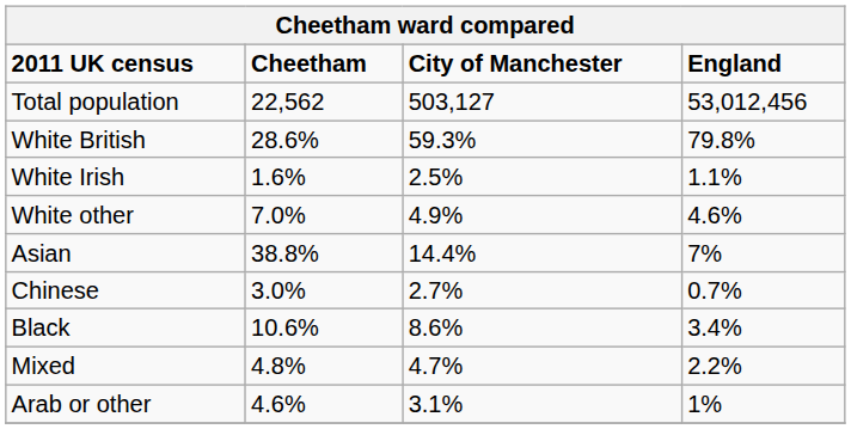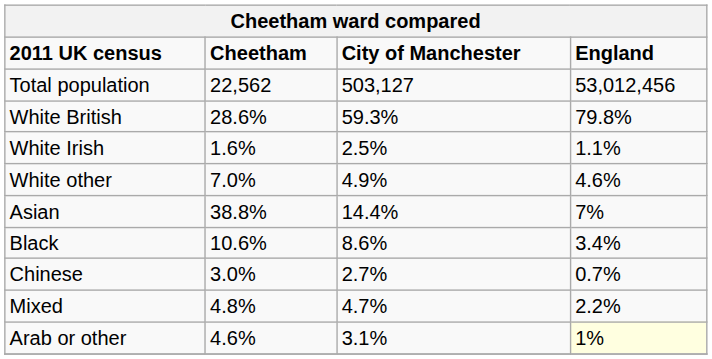 <table class="wikitable" style="float: right; margin-left: 2em; width: 40%; font-size: 90%;" cellspacing="3">
 <tr>
 <th colspan="4"><strong>Cheetham ward compared</strong></th>
 </tr>
 <tr>
 <td><strong>2011 UK census</strong></td>
 <td><strong>Cheetham</strong></td>
 <td><strong>City of Manchester</strong></td>
 <td><strong>England</strong></td>
 </tr>
 <tr>
 <td>Total population</td>
 <td>22,562</td>
 <td>503,127</td>
 <td>53,012,456</td>
 </tr>
 <tr>
 <td>White British</td>
 <td>28.6%</td>
 <td>59.3%</td>
 <td>79.8%</td>
 </tr>
 <tr>
 <td>White Irish</td>
 <td>1.6%</td>
 <td>2.5%</td>
 <td>1.1%</td>
 </tr>
 <tr>
 <td>White other</td>
 <td>7.0%</td>
 <td>4.9%</td>
 <td>4.6%</td>
 </tr>
 <tr>
 <td>Asian</td>
 <td>38.8%</td>
 <td>14.4%</td>
 <td>7%</td>
 </tr>
 <tr>
+<td>Black</td>
+<td>10.6%</td>
+<td>8.6%</td>
+<td>3.4%</td>
+</tr>
+<tr>
 <td>Chinese</td>
 <td>3.0%</td>
 <td>2.7%</td>
 <td>0.7%</td>
-</tr>
-<tr>
-<td>Black</td>
-<td>10.6%</td>
-<td>8.6%</td>
-<td>3.4%</td>
 </tr>
 <tr>
 <td>Mixed</td>
 <td>4.8%</td>
 <td>4.7%</td>
 <td>2.2%</td>
 </tr>
 <tr>
 <td>Arab or other</td>
 <td>4.6%</td>
 <td>3.1%</td>
-<td>1%</td>
+<td style="background: lightyellow;">1%</td>
 </tr>
 <tr>
 </tr>
 </table>
